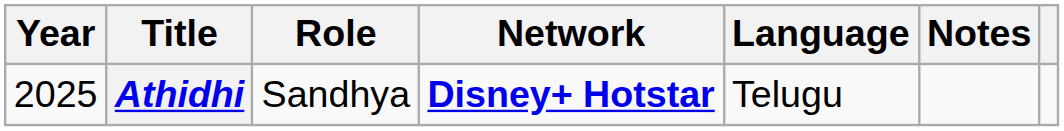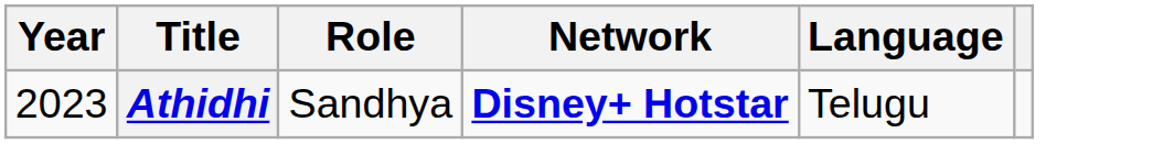 <table class="wikitable sortable plainrowheaders">
 <tr>
 <th scope="col">Year</th>
 <th scope="col">Title</th>
 <th scope="col">Role</th>
 <th scope="col">Network</th>
 <th scope="col">Language</th>
-<th scope="col" class="unsortable">Notes</th>
 <th scope="col" class="unsortable"></th>
 </tr>
 <tr>
-<td>2025</td>
+<td>2023</td>
 <th scope="row"><em><a href='#'>Athidhi</a></em></th>
 <td>Sandhya</td>
 <td><strong><a href='#'>Disney+ Hotstar</a></strong></td>
 <td>Telugu</td>
 <td></td>
-<td></td>
 </tr>
 </table>
